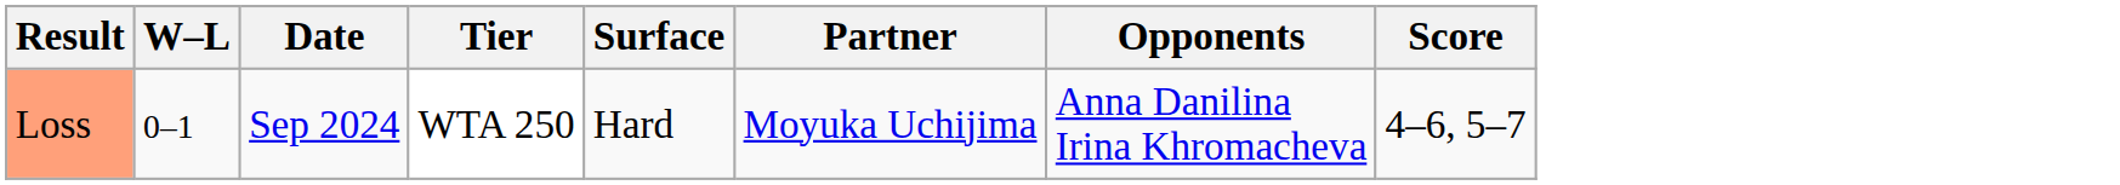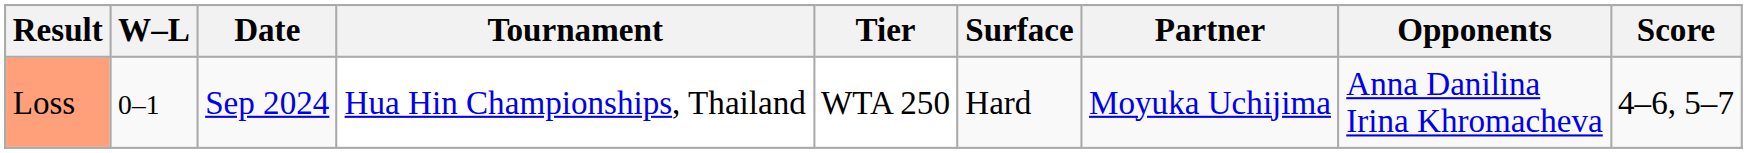 <table class="sortable wikitable">
 <tr>
 <th>Result</th>
 <th class="unsortable">W–L</th>
 <th>Date</th>
+<th>Tournament</th>
 <th>Tier</th>
 <th>Surface</th>
 <th>Partner</th>
 <th>Opponents</th>
 <th class="unsortable">Score</th>
 </tr>
 <tr>
 <td bgcolor="FFA07A">Loss</td>
 <td><small>0–1</small></td>
 <td><a href='#'>Sep 2024</a></td>
+<td style="background:#fff;"><a href='#'>Hua Hin Championships</a>,  Thailand</td>
 <td style="background:#fff;">WTA 250</td>
 <td>Hard</td>
 <td> <a href='#'>Moyuka Uchijima</a></td>
 <td> <a href='#'>Anna Danilina</a><br> <a href='#'>Irina Khromacheva</a></td>
 <td>4–6, 5–7</td>
 </tr>
 </table>
